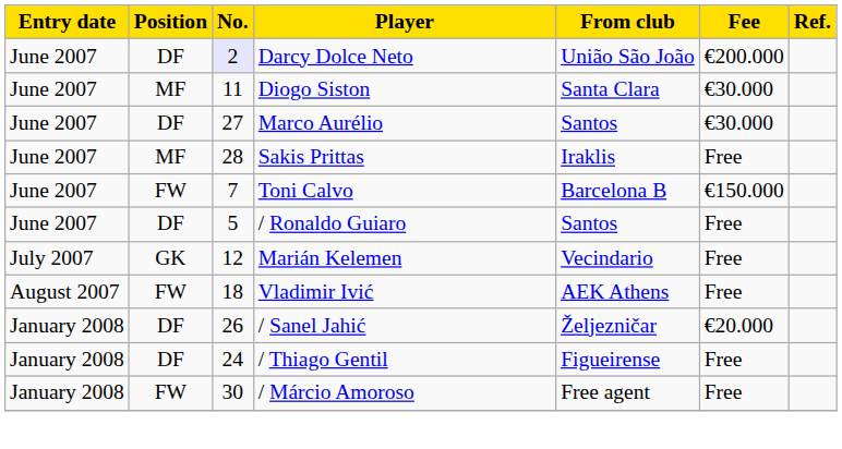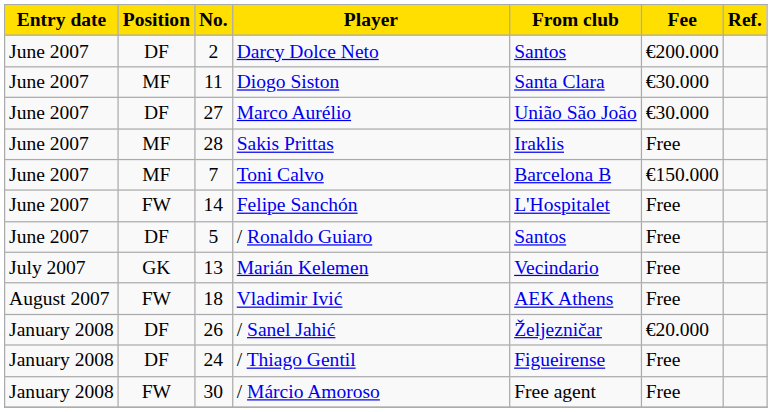 <table class="wikitable sortable">
 <tr>
 <th style="background:#FFDF00; color:black;"><strong>Entry date</strong></th>
 <th style="background:#FFDF00; color:black;"><strong>Position</strong></th>
 <th style="background:#FFDF00; color:black;"><strong>No.</strong></th>
 <th style="background:#FFDF00; color:black;"; width=220><strong>Player</strong></th>
 <th style="background:#FFDF00; color:black;"><strong>From club</strong></th>
 <th style="background:#FFDF00; color:black;"><strong>Fee</strong></th>
 <th style="background:#FFDF00; color:black;"><strong>Ref.</strong></th>
 </tr>
 <tr>
 <td>June 2007</td>
 <td style="text-align:center;">DF</td>
-<td style="background: lavender; text-align:center;">2</td>
+<td style="text-align:center;">2</td>
 <td style="text-align:left;"> <a href='#'>Darcy Dolce Neto</a></td>
-<td style="text-align:left;"> <a href='#'>União São João</a></td>
+<td style="text-align:left;"> <a href='#'>Santos</a></td>
 <td>€200.000</td>
 <td></td>
 </tr>
 <tr>
 <td>June 2007</td>
 <td style="text-align:center;">MF</td>
 <td style="text-align:center;">11</td>
 <td style="text-align:left;"> <a href='#'>Diogo Siston</a></td>
 <td style="text-align:left;"> <a href='#'>Santa Clara</a></td>
 <td>€30.000</td>
 <td></td>
 </tr>
 <tr>
 <td>June 2007</td>
 <td style="text-align:center;">DF</td>
 <td style="text-align:center;">27</td>
 <td style="text-align:left;"> <a href='#'>Marco Aurélio</a></td>
-<td style="text-align:left;"> <a href='#'>Santos</a></td>
+<td style="text-align:left;"> <a href='#'>União São João</a></td>
 <td>€30.000</td>
 <td></td>
 </tr>
 <tr>
 <td>June 2007</td>
 <td style="text-align:center;">MF</td>
 <td style="text-align:center;">28</td>
 <td style="text-align:left;"> <a href='#'>Sakis Prittas</a></td>
 <td style="text-align:left;"> <a href='#'>Iraklis</a></td>
 <td>Free</td>
 <td></td>
 </tr>
 <tr>
 <td>June 2007</td>
-<td style="text-align:center;">FW</td>
+<td style="text-align:center;">MF</td>
 <td style="text-align:center;">7</td>
 <td style="text-align:left;"> <a href='#'>Toni Calvo</a></td>
 <td style="text-align:left;"> <a href='#'>Barcelona B</a></td>
 <td>€150.000</td>
+<td></td>
+</tr>
+<tr>
+<td>June 2007</td>
+<td style="text-align:center;">FW</td>
+<td style="text-align:center;">14</td>
+<td style="text-align:left;"> <a href='#'>Felipe Sanchón</a></td>
+<td style="text-align:left;"> <a href='#'>L'Hospitalet</a></td>
+<td>Free</td>
 <td></td>
 </tr>
 <tr>
 <td>June 2007</td>
 <td style="text-align:center;">DF</td>
 <td style="text-align:center;">5</td>
 <td style="text-align:left;"> /  <a href='#'>Ronaldo Guiaro</a></td>
 <td style="text-align:left;"> <a href='#'>Santos</a></td>
 <td>Free</td>
 <td></td>
 </tr>
 <tr>
 <td>July 2007</td>
 <td style="text-align:center;">GK</td>
-<td style="text-align:center;">12</td>
+<td style="text-align:center;">13</td>
 <td style="text-align:left;"> <a href='#'>Marián Kelemen</a></td>
 <td style="text-align:left;"> <a href='#'>Vecindario</a></td>
 <td>Free</td>
 <td></td>
 </tr>
 <tr>
 <td>August 2007</td>
 <td style="text-align:center;">FW</td>
 <td style="text-align:center;">18</td>
 <td style="text-align:left;"> <a href='#'>Vladimir Ivić</a></td>
 <td style="text-align:left;"> <a href='#'>AEK Athens</a></td>
 <td>Free</td>
 <td></td>
 </tr>
 <tr>
 <td>January 2008</td>
 <td style="text-align:center;">DF</td>
 <td style="text-align:center;">26</td>
 <td style="text-align:left;"> /  <a href='#'>Sanel Jahić</a></td>
 <td style="text-align:left;"> <a href='#'>Željezničar</a></td>
 <td>€20.000</td>
 <td></td>
 </tr>
 <tr>
 <td>January 2008</td>
 <td style="text-align:center;">DF</td>
 <td style="text-align:center;">24</td>
 <td style="text-align:left;"> /  <a href='#'>Thiago Gentil</a></td>
 <td style="text-align:left;"> <a href='#'>Figueirense</a></td>
 <td>Free</td>
 <td></td>
 </tr>
 <tr>
 <td>January 2008</td>
 <td style="text-align:center;">FW</td>
 <td style="text-align:center;">30</td>
 <td style="text-align:left;"> /  <a href='#'>Márcio Amoroso</a></td>
 <td style="text-align:left;">Free agent</td>
 <td>Free</td>
 <td></td>
 </tr>
 <tr>
 </tr>
 </table>
